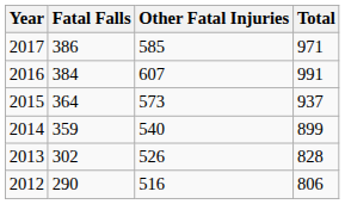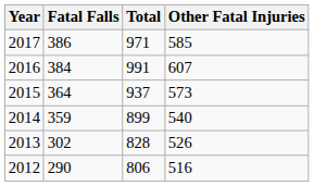 <table class="wikitable">
 <tr>
 <th>Year</th>
 <th>Fatal Falls</th>
+<th>Total</th>
 <th>Other Fatal Injuries</th>
-<th>Total</th>
 </tr>
 <tr>
 <td>2017</td>
 <td>386</td>
+<td>971</td>
 <td>585</td>
-<td>971</td>
 </tr>
 <tr>
 <td>2016</td>
 <td>384</td>
+<td>991</td>
 <td>607</td>
-<td>991</td>
 </tr>
 <tr>
 <td>2015</td>
 <td>364</td>
+<td>937</td>
 <td>573</td>
-<td>937</td>
 </tr>
 <tr>
 <td>2014</td>
 <td>359</td>
+<td>899</td>
 <td>540</td>
-<td>899</td>
 </tr>
 <tr>
 <td>2013</td>
 <td>302</td>
+<td>828</td>
 <td>526</td>
-<td>828</td>
 </tr>
 <tr>
 <td>2012</td>
 <td>290</td>
+<td>806</td>
 <td>516</td>
-<td>806</td>
 </tr>
 </table>
